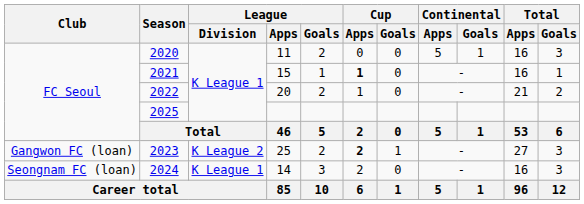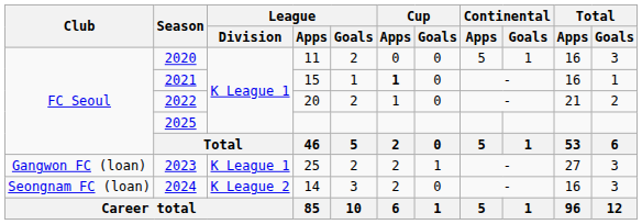 <table class="wikitable" style="text-align: center">
 <tr>
 <th rowspan="2">Club</th>
 <th rowspan="2">Season</th>
 <th colspan="3">League</th>
 <th colspan="2">Cup</th>
 <th colspan="2">Continental</th>
 <th colspan="2">Total</th>
 </tr>
 <tr>
 <th>Division</th>
 <th>Apps</th>
 <th>Goals</th>
 <th>Apps</th>
 <th>Goals</th>
 <th>Apps</th>
 <th>Goals</th>
 <th>Apps</th>
 <th>Goals</th>
 </tr>
 <tr>
 <td rowspan=5><a href='#'>FC Seoul</a></td>
 <td><a href='#'>2020</a></td>
 <td rowspan=4><a href='#'>K League 1</a></td>
 <td>11</td>
 <td>2</td>
 <td>0</td>
 <td>0</td>
 <td>5</td>
 <td>1</td>
 <td>16</td>
 <td>3</td>
 </tr>
 <tr>
 <td><a href='#'>2021</a></td>
 <td>15</td>
 <td>1</td>
 <td><strong>1</strong></td>
 <td>0</td>
 <td colspan=2>-</td>
 <td>16</td>
 <td>1</td>
 </tr>
 <tr>
 <td><a href='#'>2022</a></td>
 <td>20</td>
 <td>2</td>
 <td>1</td>
 <td>0</td>
 <td colspan=2>-</td>
 <td>21</td>
 <td>2</td>
 </tr>
 <tr>
 <td><a href='#'>2025</a></td>
 <td></td>
 <td></td>
 <td></td>
 <td></td>
 <td></td>
 <td></td>
 <td></td>
 <td></td>
 </tr>
 <tr>
 <th colspan="2">Total</th>
 <th>46</th>
 <th>5</th>
 <th>2</th>
 <th>0</th>
 <th>5</th>
 <th>1</th>
 <th>53</th>
 <th>6</th>
 </tr>
 <tr>
 <td><a href='#'>Gangwon FC</a> (loan)</td>
 <td><a href='#'>2023</a></td>
-<td><a href='#'>K League 2</a></td>
+<td><a href='#'>K League 1</a></td>
 <td>25</td>
 <td>2</td>
-<td><strong>2</strong></td>
+<td>2</td>
 <td>1</td>
 <td colspan=2>-</td>
 <td>27</td>
 <td>3</td>
 </tr>
 <tr>
 <td><a href='#'>Seongnam FC</a> (loan)</td>
 <td><a href='#'>2024</a></td>
-<td><a href='#'>K League 1</a></td>
+<td><a href='#'>K League 2</a></td>
 <td>14</td>
 <td>3</td>
 <td>2</td>
 <td>0</td>
 <td colspan=2>-</td>
 <td>16</td>
 <td>3</td>
 </tr>
 <tr>
 <th colspan=3>Career total</th>
 <th>85</th>
 <th>10</th>
 <th>6</th>
 <th>1</th>
 <th>5</th>
 <th>1</th>
 <th>96</th>
 <th>12</th>
 </tr>
 </table>
